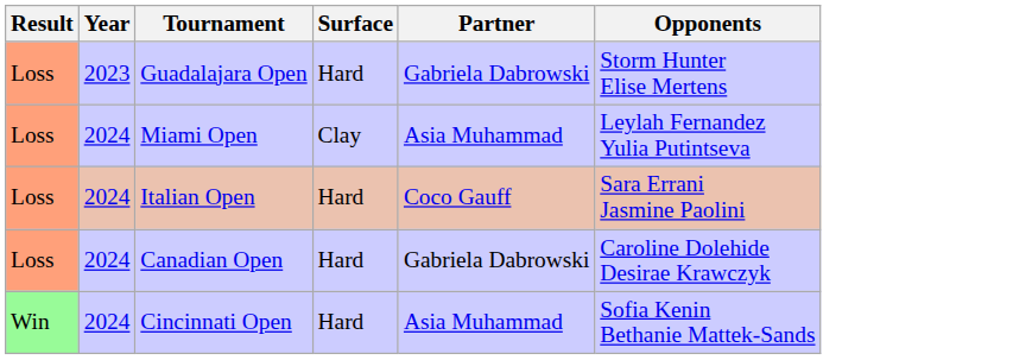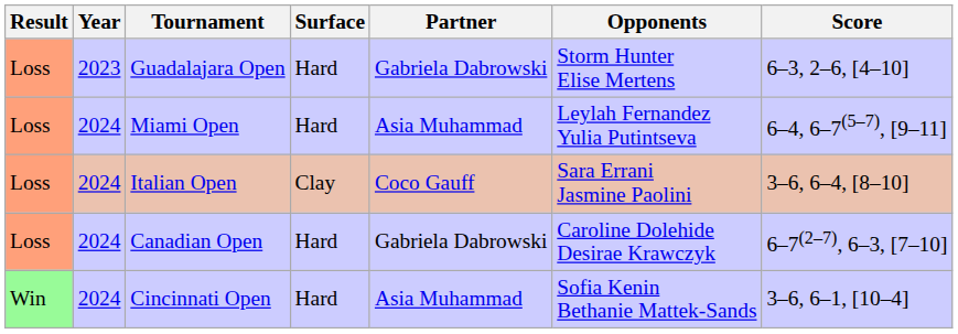 <table class="sortable wikitable">
 <tr>
 <th>Result</th>
 <th>Year</th>
 <th>Tournament</th>
 <th>Surface</th>
 <th>Partner</th>
 <th>Opponents</th>
+<th class="unsortable">Score</th>
 </tr>
 <tr style="background:#ccf;">
 <td style="background:#ffa07a;">Loss</td>
 <td><a href='#'>2023</a></td>
 <td><a href='#'>Guadalajara Open</a></td>
 <td>Hard</td>
 <td> <a href='#'>Gabriela Dabrowski</a></td>
 <td> <a href='#'>Storm Hunter</a> <br>  <a href='#'>Elise Mertens</a></td>
+<td>6–3, 2–6, [4–10]</td>
 </tr>
 <tr style="background:#ccf;">
 <td style="background:#ffa07a;">Loss</td>
 <td><a href='#'>2024</a></td>
 <td><a href='#'>Miami Open</a></td>
-<td>Clay</td>
+<td>Hard</td>
 <td> <a href='#'>Asia Muhammad</a></td>
 <td> <a href='#'>Leylah Fernandez</a> <br>  <a href='#'>Yulia Putintseva</a></td>
+<td>6–4, 6–7<sup>(5–7)</sup>, [9–11]</td>
 </tr>
 <tr style="background:#ebc2af;">
 <td style="background:#ffa07a;">Loss</td>
 <td><a href='#'>2024</a></td>
 <td><a href='#'>Italian Open</a></td>
-<td>Hard</td>
+<td>Clay</td>
 <td> <a href='#'>Coco Gauff</a></td>
 <td> <a href='#'>Sara Errani</a> <br>  <a href='#'>Jasmine Paolini</a></td>
+<td>3–6, 6–4, [8–10]</td>
 </tr>
 <tr style="background:#ccf;">
 <td style="background:#ffa07a;">Loss</td>
 <td><a href='#'>2024</a></td>
 <td><a href='#'>Canadian Open</a></td>
 <td>Hard</td>
 <td> Gabriela Dabrowski</td>
 <td> <a href='#'>Caroline Dolehide</a> <br>  <a href='#'>Desirae Krawczyk</a></td>
+<td>6–7<sup>(2–7)</sup>, 6–3, [7–10]</td>
 </tr>
 <tr bgcolor=CCCCFF>
 <td style=background:#98fb98>Win</td>
 <td><a href='#'>2024</a></td>
 <td><a href='#'>Cincinnati Open</a></td>
 <td>Hard</td>
 <td> <a href='#'>Asia Muhammad</a></td>
 <td> <a href='#'>Sofia Kenin</a> <br>  <a href='#'>Bethanie Mattek-Sands</a></td>
+<td>3–6, 6–1, [10–4]</td>
 </tr>
 </table>
